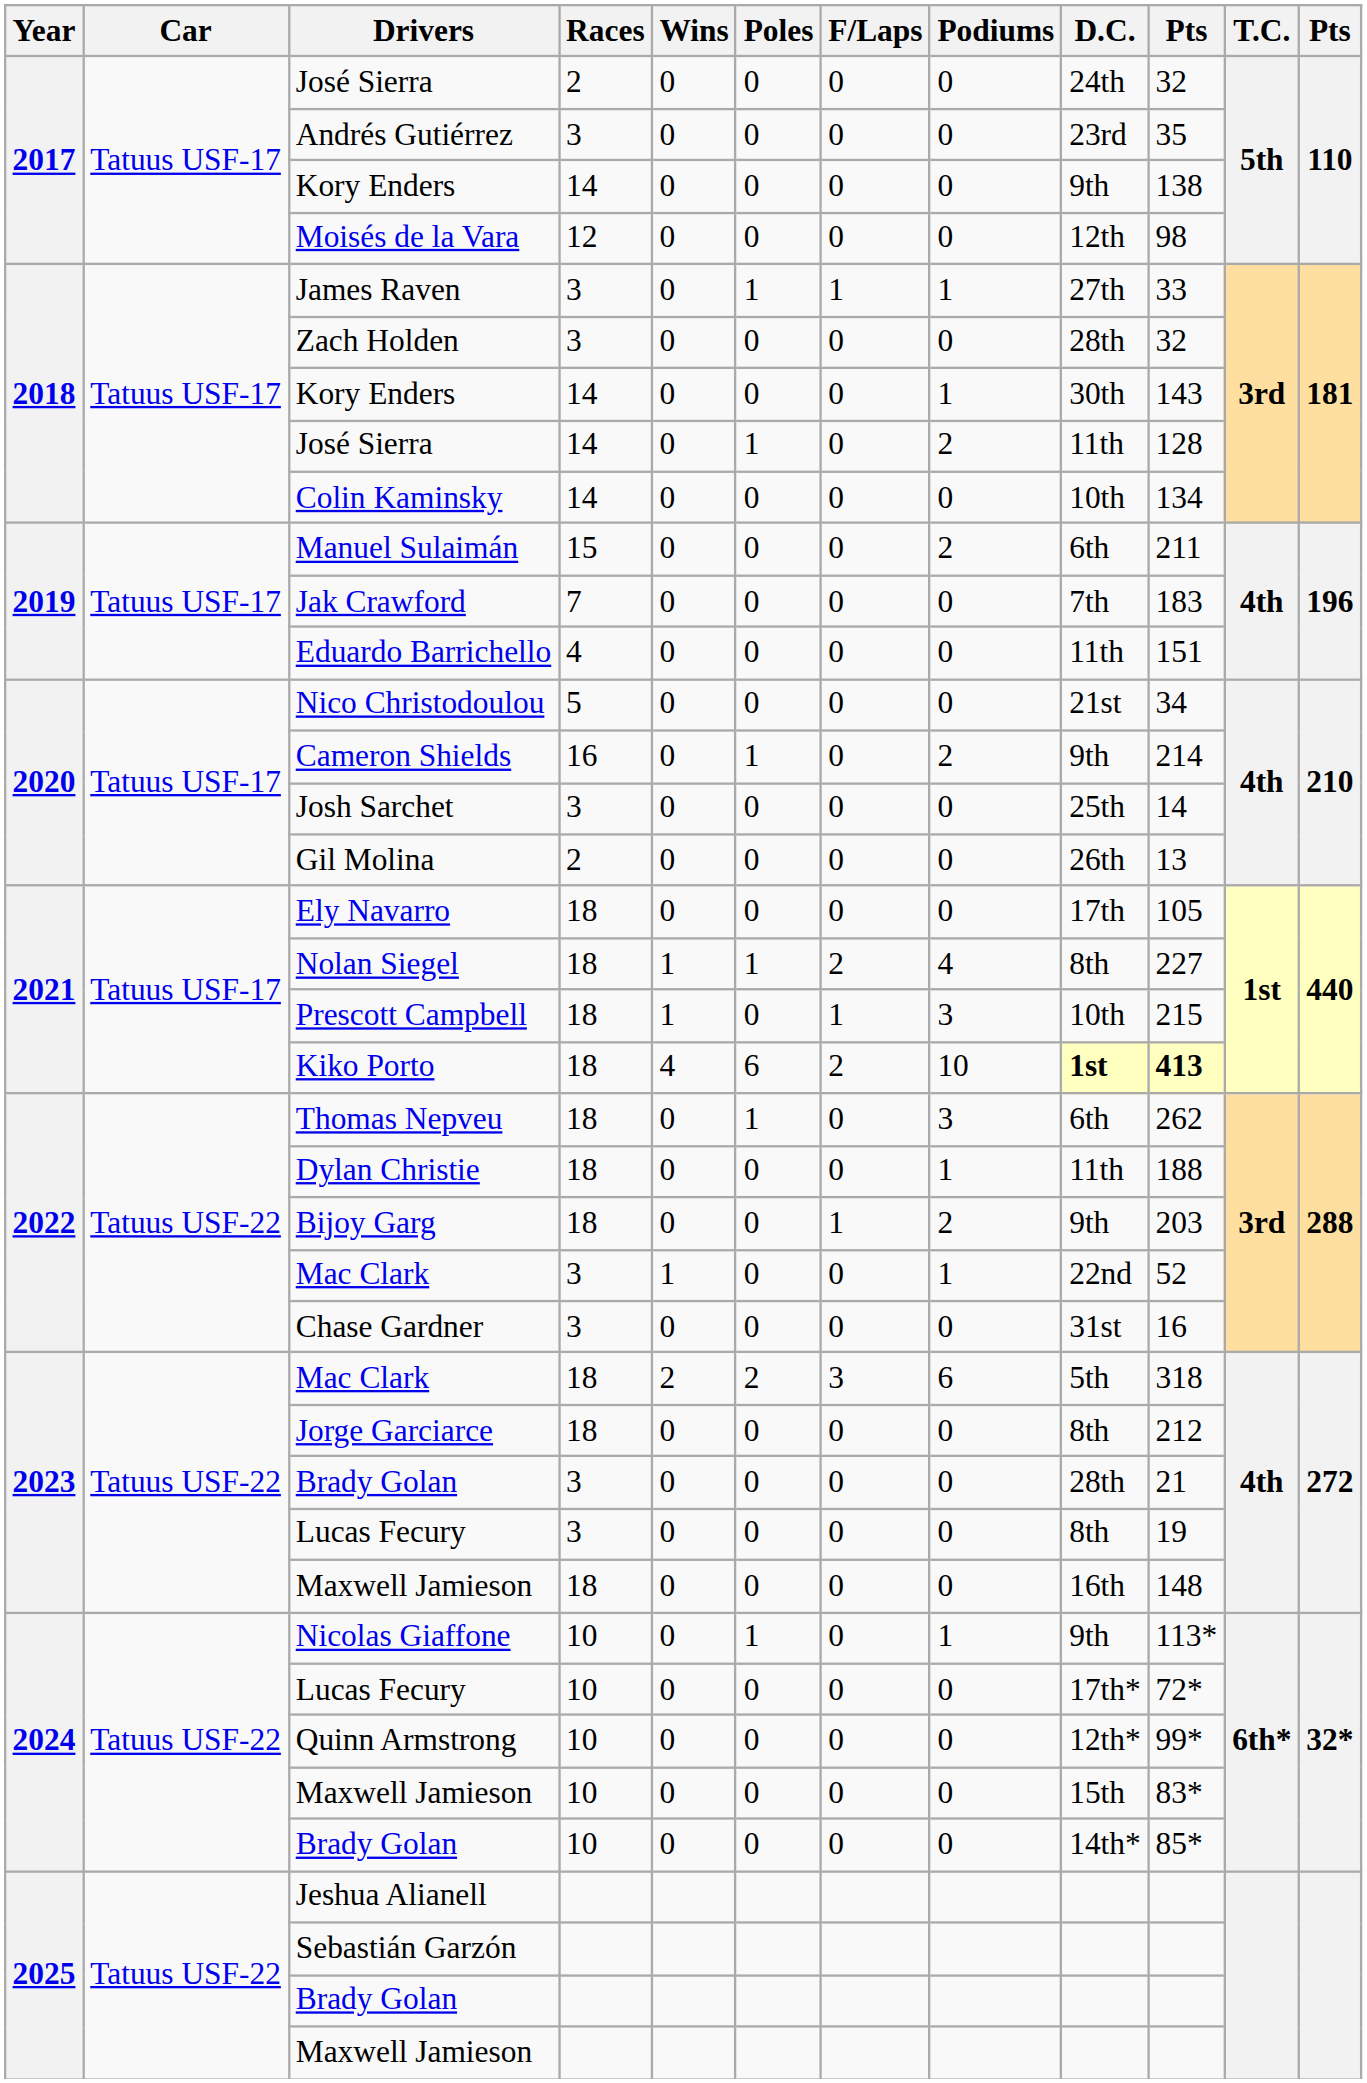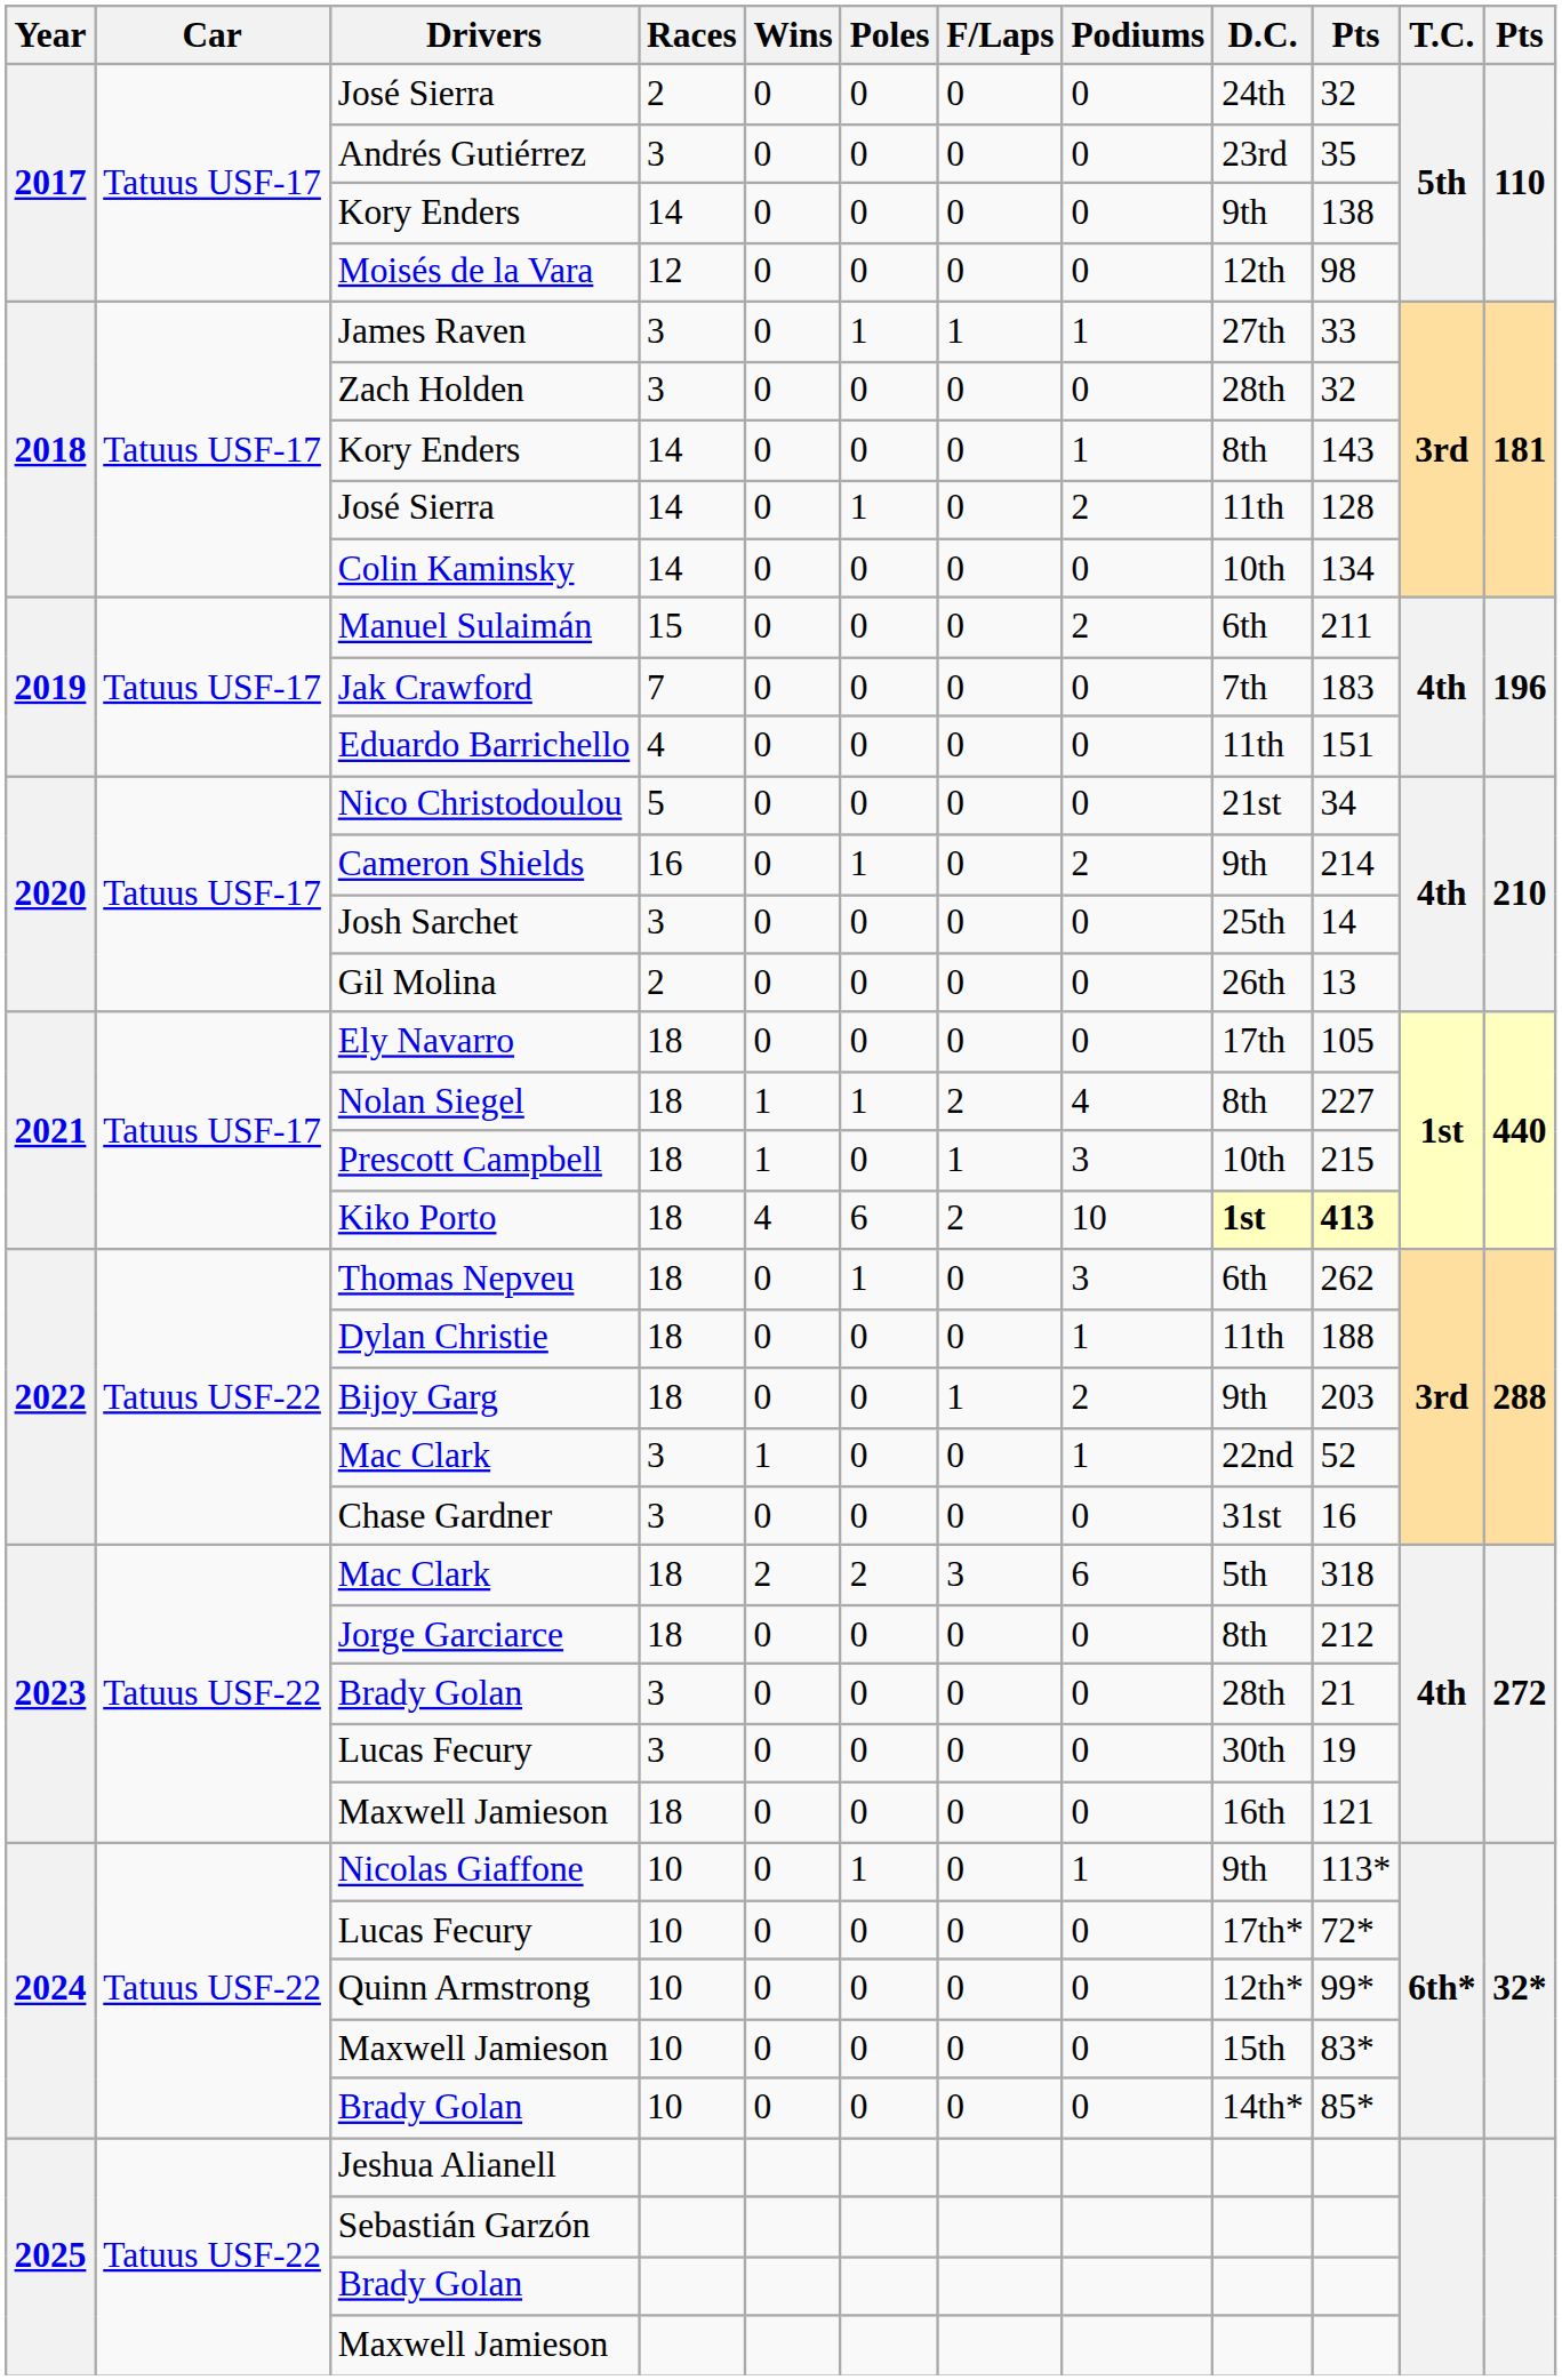 <table class="wikitable" style="font-size:85%">
 <tr>
 <th>Year</th>
 <th>Car</th>
 <th>Drivers</th>
 <th>Races</th>
 <th>Wins</th>
 <th>Poles</th>
 <th>F/Laps</th>
 <th>Podiums</th>
 <th>D.C.</th>
 <th>Pts</th>
 <th>T.C.</th>
 <th>Pts</th>
 </tr>
 <tr>
 <th rowspan="4"><a href='#'>2017</a></th>
 <td rowspan="4"><a href='#'>Tatuus USF-17</a></td>
 <td> José Sierra</td>
 <td>2</td>
 <td>0</td>
 <td>0</td>
 <td>0</td>
 <td>0</td>
 <td>24th</td>
 <td>32</td>
 <th rowspan="4">5th</th>
 <th rowspan="4">110</th>
 </tr>
 <tr>
 <td> Andrés Gutiérrez</td>
 <td>3</td>
 <td>0</td>
 <td>0</td>
 <td>0</td>
 <td>0</td>
 <td>23rd</td>
 <td>35</td>
 </tr>
 <tr>
 <td> Kory Enders</td>
 <td>14</td>
 <td>0</td>
 <td>0</td>
 <td>0</td>
 <td>0</td>
 <td>9th</td>
 <td>138</td>
 </tr>
 <tr>
 <td> <a href='#'>Moisés de la Vara</a></td>
 <td>12</td>
 <td>0</td>
 <td>0</td>
 <td>0</td>
 <td>0</td>
 <td>12th</td>
 <td>98</td>
 </tr>
 <tr>
 <th rowspan="5"><a href='#'>2018</a></th>
 <td rowspan="5"><a href='#'>Tatuus USF-17</a></td>
 <td> James Raven</td>
 <td>3</td>
 <td>0</td>
 <td>1</td>
 <td>1</td>
 <td>1</td>
 <td>27th</td>
 <td>33</td>
 <th rowspan="5" style="background:#FFDF9F;">3rd</th>
 <th rowspan="5" style="background:#FFDF9F;">181</th>
 </tr>
 <tr>
 <td> Zach Holden</td>
 <td>3</td>
 <td>0</td>
 <td>0</td>
 <td>0</td>
 <td>0</td>
 <td>28th</td>
 <td>32</td>
 </tr>
 <tr>
 <td> Kory Enders</td>
 <td>14</td>
 <td>0</td>
 <td>0</td>
 <td>0</td>
 <td>1</td>
-<td>30th</td>
+<td>8th</td>
 <td>143</td>
 </tr>
 <tr>
 <td> José Sierra</td>
 <td>14</td>
 <td>0</td>
 <td>1</td>
 <td>0</td>
 <td>2</td>
 <td>11th</td>
 <td>128</td>
 </tr>
 <tr>
 <td> <a href='#'>Colin Kaminsky</a></td>
 <td>14</td>
 <td>0</td>
 <td>0</td>
 <td>0</td>
 <td>0</td>
 <td>10th</td>
 <td>134</td>
 </tr>
 <tr>
 <th rowspan="3"><a href='#'>2019</a></th>
 <td rowspan="3"><a href='#'>Tatuus USF-17</a></td>
 <td> <a href='#'>Manuel Sulaimán</a></td>
 <td>15</td>
 <td>0</td>
 <td>0</td>
 <td>0</td>
 <td>2</td>
 <td>6th</td>
 <td>211</td>
 <th rowspan="3" style="background:#;">4th</th>
 <th rowspan="3" style="background:#;">196</th>
 </tr>
 <tr>
 <td> <a href='#'>Jak Crawford</a></td>
 <td>7</td>
 <td>0</td>
 <td>0</td>
 <td>0</td>
 <td>0</td>
 <td>7th</td>
 <td>183</td>
 </tr>
 <tr>
 <td> <a href='#'>Eduardo Barrichello</a></td>
 <td>4</td>
 <td>0</td>
 <td>0</td>
 <td>0</td>
 <td>0</td>
 <td>11th</td>
 <td>151</td>
 </tr>
 <tr>
 <th rowspan="4"><a href='#'>2020</a></th>
 <td rowspan="4"><a href='#'>Tatuus USF-17</a></td>
 <td> <a href='#'>Nico Christodoulou</a></td>
 <td>5</td>
 <td>0</td>
 <td>0</td>
 <td>0</td>
 <td>0</td>
 <td>21st</td>
 <td>34</td>
 <th rowspan="4" style="background:#;">4th</th>
 <th rowspan="4" style="background:#;">210</th>
 </tr>
 <tr>
 <td> <a href='#'>Cameron Shields</a></td>
 <td>16</td>
 <td>0</td>
 <td>1</td>
 <td>0</td>
 <td>2</td>
 <td>9th</td>
 <td>214</td>
 </tr>
 <tr>
 <td> Josh Sarchet</td>
 <td>3</td>
 <td>0</td>
 <td>0</td>
 <td>0</td>
 <td>0</td>
 <td>25th</td>
 <td>14</td>
 </tr>
 <tr>
 <td> Gil Molina</td>
 <td>2</td>
 <td>0</td>
 <td>0</td>
 <td>0</td>
 <td>0</td>
 <td>26th</td>
 <td>13</td>
 </tr>
 <tr>
 <th rowspan="4"><a href='#'>2021</a></th>
 <td rowspan="4"><a href='#'>Tatuus USF-17</a></td>
 <td> <a href='#'>Ely Navarro</a></td>
 <td>18</td>
 <td>0</td>
 <td>0</td>
 <td>0</td>
 <td>0</td>
 <td>17th</td>
 <td>105</td>
 <th rowspan="4" style="background:#FFFFBF;">1st</th>
 <th rowspan="4" style="background:#FFFFBF;">440</th>
 </tr>
 <tr>
 <td> <a href='#'>Nolan Siegel</a></td>
 <td>18</td>
 <td>1</td>
 <td>1</td>
 <td>2</td>
 <td>4</td>
 <td>8th</td>
 <td>227</td>
 </tr>
 <tr>
 <td> <a href='#'>Prescott Campbell</a></td>
 <td>18</td>
 <td>1</td>
 <td>0</td>
 <td>1</td>
 <td>3</td>
 <td>10th</td>
 <td>215</td>
 </tr>
 <tr>
 <td> <a href='#'>Kiko Porto</a></td>
 <td>18</td>
 <td>4</td>
 <td>6</td>
 <td>2</td>
 <td>10</td>
 <td style="background:#FFFFBF;"><strong>1st</strong></td>
 <td style="background:#FFFFBF;"><strong>413</strong></td>
 </tr>
 <tr>
 <th rowspan="5"><a href='#'>2022</a></th>
 <td rowspan="5"><a href='#'>Tatuus USF-22</a></td>
 <td> <a href='#'>Thomas Nepveu</a></td>
 <td>18</td>
 <td>0</td>
 <td>1</td>
 <td>0</td>
 <td>3</td>
 <td>6th</td>
 <td>262</td>
 <th rowspan="5" style="background:#FFDF9F;">3rd</th>
 <th rowspan="5" style="background:#FFDF9F;">288</th>
 </tr>
 <tr>
 <td> <a href='#'>Dylan Christie</a></td>
 <td>18</td>
 <td>0</td>
 <td>0</td>
 <td>0</td>
 <td>1</td>
 <td>11th</td>
 <td>188</td>
 </tr>
 <tr>
 <td> <a href='#'>Bijoy Garg</a></td>
 <td>18</td>
 <td>0</td>
 <td>0</td>
 <td>1</td>
 <td>2</td>
 <td>9th</td>
 <td>203</td>
 </tr>
 <tr>
 <td> <a href='#'>Mac Clark</a></td>
 <td>3</td>
 <td>1</td>
 <td>0</td>
 <td>0</td>
 <td>1</td>
 <td>22nd</td>
 <td>52</td>
 </tr>
 <tr>
 <td> Chase Gardner</td>
 <td>3</td>
 <td>0</td>
 <td>0</td>
 <td>0</td>
 <td>0</td>
 <td>31st</td>
 <td>16</td>
 </tr>
 <tr>
 <th rowspan="5"><a href='#'>2023</a></th>
 <td rowspan="5"><a href='#'>Tatuus USF-22</a></td>
 <td> <a href='#'>Mac Clark</a></td>
 <td>18</td>
 <td>2</td>
 <td>2</td>
 <td>3</td>
 <td>6</td>
 <td>5th</td>
 <td>318</td>
 <th rowspan="5">4th</th>
 <th rowspan="5">272</th>
 </tr>
 <tr>
 <td> <a href='#'>Jorge Garciarce</a></td>
 <td>18</td>
 <td>0</td>
 <td>0</td>
 <td>0</td>
 <td>0</td>
 <td>8th</td>
 <td>212</td>
 </tr>
 <tr>
 <td> <a href='#'>Brady Golan</a></td>
 <td>3</td>
 <td>0</td>
 <td>0</td>
 <td>0</td>
 <td>0</td>
 <td>28th</td>
 <td>21</td>
 </tr>
 <tr>
 <td> Lucas Fecury</td>
 <td>3</td>
 <td>0</td>
 <td>0</td>
 <td>0</td>
 <td>0</td>
-<td>8th</td>
+<td>30th</td>
 <td>19</td>
 </tr>
 <tr>
 <td> Maxwell Jamieson</td>
 <td>18</td>
 <td>0</td>
 <td>0</td>
 <td>0</td>
 <td>0</td>
 <td>16th</td>
-<td>148</td>
+<td>121</td>
 </tr>
 <tr>
 <th rowspan="5"><a href='#'>2024</a></th>
 <td rowspan="5"><a href='#'>Tatuus USF-22</a></td>
 <td> <a href='#'>Nicolas Giaffone</a></td>
 <td>10</td>
 <td>0</td>
 <td>1</td>
 <td>0</td>
 <td>1</td>
 <td>9th</td>
 <td>113*</td>
 <th rowspan="5" style="background:#;">6th*</th>
 <th rowspan="5">32*</th>
 </tr>
 <tr>
 <td> Lucas Fecury</td>
 <td>10</td>
 <td>0</td>
 <td>0</td>
 <td>0</td>
 <td>0</td>
 <td>17th*</td>
 <td>72*</td>
 </tr>
 <tr>
 <td> Quinn Armstrong</td>
 <td>10</td>
 <td>0</td>
 <td>0</td>
 <td>0</td>
 <td>0</td>
 <td>12th*</td>
 <td>99*</td>
 </tr>
 <tr>
 <td> Maxwell Jamieson</td>
 <td>10</td>
 <td>0</td>
 <td>0</td>
 <td>0</td>
 <td>0</td>
 <td>15th</td>
 <td>83*</td>
 </tr>
 <tr>
 <td> <a href='#'>Brady Golan</a></td>
 <td>10</td>
 <td>0</td>
 <td>0</td>
 <td>0</td>
 <td>0</td>
 <td>14th*</td>
 <td>85*</td>
 </tr>
 <tr>
 <th rowspan="4"><a href='#'>2025</a></th>
 <td rowspan="4"><a href='#'>Tatuus USF-22</a></td>
 <td> Jeshua Alianell</td>
 <td></td>
 <td></td>
 <td></td>
 <td></td>
 <td></td>
 <td></td>
 <td></td>
 <th rowspan="4"></th>
 <th rowspan="4"></th>
 </tr>
 <tr>
 <td> Sebastián Garzón</td>
 <td></td>
 <td></td>
 <td></td>
 <td></td>
 <td></td>
 <td></td>
 <td></td>
 </tr>
 <tr>
 <td> <a href='#'>Brady Golan</a></td>
 <td></td>
 <td></td>
 <td></td>
 <td></td>
 <td></td>
 <td></td>
 <td></td>
 </tr>
 <tr>
 <td> Maxwell Jamieson</td>
 <td></td>
 <td></td>
 <td></td>
 <td></td>
 <td></td>
 <td></td>
 <td></td>
 </tr>
 </table>
